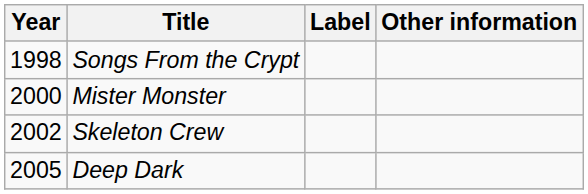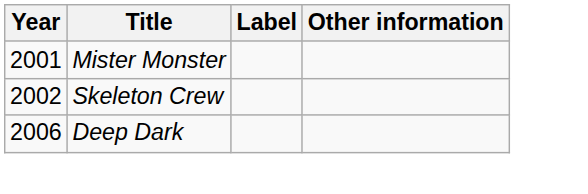 <table class="wikitable">
 <tr>
 <th>Year</th>
 <th>Title</th>
 <th>Label</th>
 <th>Other information</th>
 </tr>
 <tr>
-<td>1998</td>
-<td><em>Songs From the Crypt</em></td>
-<td></td>
-<td></td>
-</tr>
-<tr>
-<td>2000</td>
+<td>2001</td>
 <td><em>Mister Monster</em></td>
 <td></td>
 <td></td>
 </tr>
 <tr>
 <td>2002</td>
 <td><em>Skeleton Crew</em></td>
 <td></td>
 <td></td>
 </tr>
 <tr>
-<td>2005</td>
+<td>2006</td>
 <td><em>Deep Dark</em></td>
 <td></td>
 <td></td>
 </tr>
 </table>
